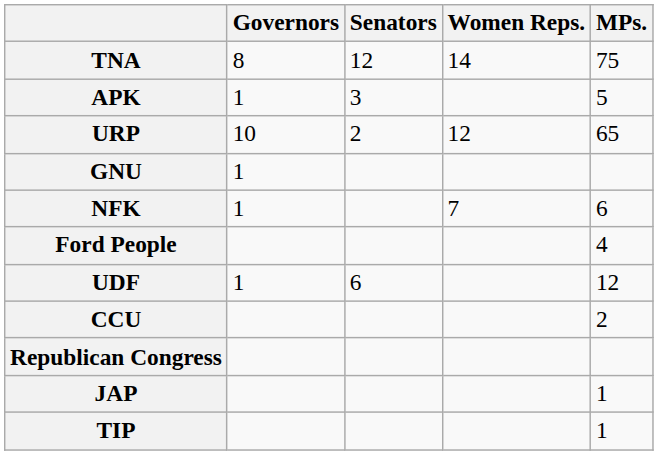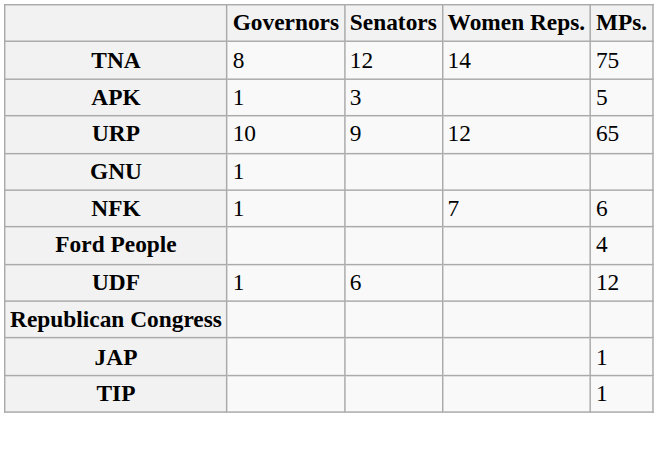 <table class="wikitable">
 <tr>
 <th></th>
 <th>Governors</th>
 <th>Senators</th>
 <th>Women Reps.</th>
 <th>MPs.</th>
 </tr>
 <tr>
 <th>TNA</th>
 <td>8</td>
 <td>12</td>
 <td>14</td>
 <td>75</td>
 </tr>
 <tr>
 <th>APK</th>
 <td>1</td>
 <td>3</td>
 <td></td>
 <td>5</td>
 </tr>
 <tr>
 <th>URP</th>
 <td>10</td>
-<td>2</td>
+<td>9</td>
 <td>12</td>
 <td>65</td>
 </tr>
 <tr>
 <th>GNU</th>
 <td>1</td>
 <td></td>
 <td></td>
 <td></td>
 </tr>
 <tr>
 <th>NFK</th>
 <td>1</td>
 <td></td>
 <td>7</td>
 <td>6</td>
 </tr>
 <tr>
 <th>Ford People</th>
 <td></td>
 <td></td>
 <td></td>
 <td>4</td>
 </tr>
 <tr>
 <th>UDF</th>
 <td>1</td>
 <td>6</td>
 <td></td>
 <td>12</td>
 </tr>
 <tr>
-<th>CCU</th>
-<td></td>
-<td></td>
-<td></td>
-<td>2</td>
-</tr>
-<tr>
 <th>Republican Congress</th>
 <td></td>
 <td></td>
 <td></td>
 <td></td>
 </tr>
 <tr>
 <th><strong>JAP</strong></th>
 <td></td>
 <td></td>
 <td></td>
 <td>1</td>
 </tr>
 <tr>
 <th><strong>TIP</strong></th>
 <td></td>
 <td></td>
 <td></td>
 <td>1</td>
 </tr>
 </table>
